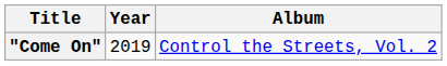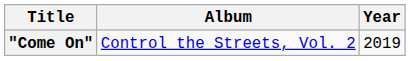 <table class="wikitable plainrowheaders" style="text-align:center;">
 <tr>
 <th scope="col">Title</th>
+<th scope="col">Album</th>
 <th scope="col">Year</th>
-<th scope="col">Album</th>
 </tr>
 <tr>
 <th scope="row">"Come On"<br></th>
+<td><a href='#'>Control the Streets, Vol. 2</a></td>
 <td>2019</td>
-<td><a href='#'>Control the Streets, Vol. 2</a></td>
 </tr>
 </table>
